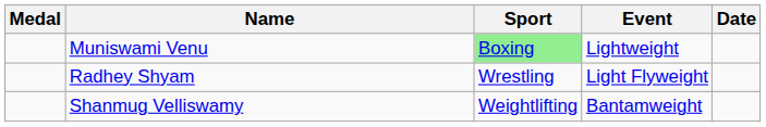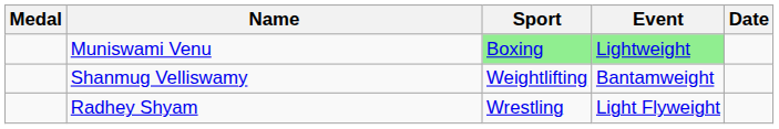 <table class="wikitable sortable">
 <tr>
 <th>Medal</th>
 <th width=350px>Name</th>
 <th>Sport</th>
 <th>Event</th>
 <th>Date</th>
 </tr>
 <tr>
 <td></td>
 <td><a href='#'>Muniswami Venu</a></td>
 <td style="background: lightgreen;"><a href='#'>Boxing</a></td>
-<td><a href='#'>Lightweight</a></td>
+<td style="background: lightgreen;"><a href='#'>Lightweight</a></td>
+<td></td>
+</tr>
+<tr>
+<td></td>
+<td><a href='#'>Shanmug Velliswamy</a></td>
+<td><a href='#'>Weightlifting</a></td>
+<td><a href='#'>Bantamweight</a></td>
 <td></td>
 </tr>
 <tr>
 <td></td>
 <td><a href='#'>Radhey Shyam</a></td>
 <td><a href='#'>Wrestling</a></td>
 <td><a href='#'>Light Flyweight</a></td>
 <td></td>
 </tr>
-<tr>
-<td></td>
-<td><a href='#'>Shanmug Velliswamy</a></td>
-<td><a href='#'>Weightlifting</a></td>
-<td><a href='#'>Bantamweight</a></td>
-<td></td>
-</tr>
 </table>
